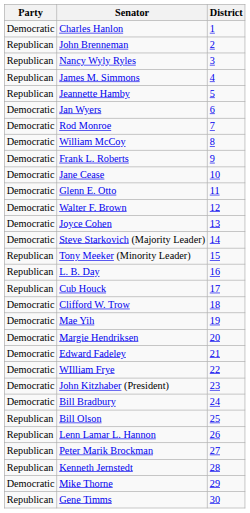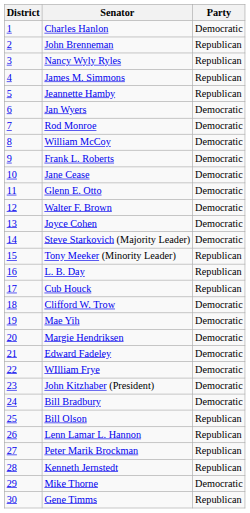 <table class="wikitable">
 <tr>
+<th>District</th>
+<th>Senator</th>
 <th>Party</th>
-<th>Senator</th>
-<th>District</th>
 </tr>
 <tr>
+<td><a href='#'>1</a></td>
+<td><a href='#'>Charles Hanlon</a></td>
 <td>Democratic</td>
-<td><a href='#'>Charles Hanlon</a></td>
-<td><a href='#'>1</a></td>
 </tr>
 <tr>
+<td><a href='#'>2</a></td>
+<td><a href='#'>John Brenneman</a></td>
 <td>Republican</td>
-<td><a href='#'>John Brenneman</a></td>
-<td><a href='#'>2</a></td>
 </tr>
 <tr>
+<td><a href='#'>3</a></td>
+<td><a href='#'>Nancy Wyly Ryles</a></td>
 <td>Republican</td>
-<td><a href='#'>Nancy Wyly Ryles</a></td>
-<td><a href='#'>3</a></td>
 </tr>
 <tr>
+<td><a href='#'>4</a></td>
+<td><a href='#'>James M. Simmons</a></td>
 <td>Republican</td>
-<td><a href='#'>James M. Simmons</a></td>
-<td><a href='#'>4</a></td>
 </tr>
 <tr>
+<td><a href='#'>5</a></td>
+<td><a href='#'>Jeannette Hamby</a></td>
 <td>Republican</td>
-<td><a href='#'>Jeannette Hamby</a></td>
-<td><a href='#'>5</a></td>
 </tr>
 <tr>
+<td><a href='#'>6</a></td>
+<td><a href='#'>Jan Wyers</a></td>
 <td>Democratic</td>
-<td><a href='#'>Jan Wyers</a></td>
-<td><a href='#'>6</a></td>
 </tr>
 <tr>
+<td><a href='#'>7</a></td>
+<td><a href='#'>Rod Monroe</a></td>
 <td>Democratic</td>
-<td><a href='#'>Rod Monroe</a></td>
-<td><a href='#'>7</a></td>
 </tr>
 <tr>
+<td><a href='#'>8</a></td>
+<td><a href='#'>William McCoy</a></td>
 <td>Democratic</td>
-<td><a href='#'>William McCoy</a></td>
-<td><a href='#'>8</a></td>
 </tr>
 <tr>
+<td><a href='#'>9</a></td>
+<td><a href='#'>Frank L. Roberts</a></td>
 <td>Democratic</td>
-<td><a href='#'>Frank L. Roberts</a></td>
-<td><a href='#'>9</a></td>
 </tr>
 <tr>
+<td><a href='#'>10</a></td>
+<td><a href='#'>Jane Cease</a></td>
 <td>Democratic</td>
-<td><a href='#'>Jane Cease</a></td>
-<td><a href='#'>10</a></td>
 </tr>
 <tr>
+<td><a href='#'>11</a></td>
+<td><a href='#'>Glenn E. Otto</a></td>
 <td>Democratic</td>
-<td><a href='#'>Glenn E. Otto</a></td>
-<td><a href='#'>11</a></td>
 </tr>
 <tr>
+<td><a href='#'>12</a></td>
+<td><a href='#'>Walter F. Brown</a></td>
 <td>Democratic</td>
-<td><a href='#'>Walter F. Brown</a></td>
-<td><a href='#'>12</a></td>
 </tr>
 <tr>
+<td><a href='#'>13</a></td>
+<td><a href='#'>Joyce Cohen</a></td>
 <td>Democratic</td>
-<td><a href='#'>Joyce Cohen</a></td>
-<td><a href='#'>13</a></td>
 </tr>
 <tr>
+<td><a href='#'>14</a></td>
+<td><a href='#'>Steve Starkovich</a> (Majority Leader)</td>
 <td>Democratic</td>
-<td><a href='#'>Steve Starkovich</a> (Majority Leader)</td>
-<td><a href='#'>14</a></td>
 </tr>
 <tr>
+<td><a href='#'>15</a></td>
+<td><a href='#'>Tony Meeker</a> (Minority Leader)</td>
 <td>Republican</td>
-<td><a href='#'>Tony Meeker</a> (Minority Leader)</td>
-<td><a href='#'>15</a></td>
 </tr>
 <tr>
+<td><a href='#'>16</a></td>
+<td><a href='#'>L. B. Day</a></td>
 <td>Republican</td>
-<td><a href='#'>L. B. Day</a></td>
-<td><a href='#'>16</a></td>
 </tr>
 <tr>
+<td><a href='#'>17</a></td>
+<td><a href='#'>Cub Houck</a></td>
 <td>Republican</td>
-<td><a href='#'>Cub Houck</a></td>
-<td><a href='#'>17</a></td>
 </tr>
 <tr>
+<td><a href='#'>18</a></td>
+<td><a href='#'>Clifford W. Trow</a></td>
 <td>Democratic</td>
-<td><a href='#'>Clifford W. Trow</a></td>
-<td><a href='#'>18</a></td>
 </tr>
 <tr>
+<td><a href='#'>19</a></td>
+<td><a href='#'>Mae Yih</a></td>
 <td>Democratic</td>
-<td><a href='#'>Mae Yih</a></td>
-<td><a href='#'>19</a></td>
 </tr>
 <tr>
+<td><a href='#'>20</a></td>
+<td><a href='#'>Margie Hendriksen</a></td>
 <td>Democratic</td>
-<td><a href='#'>Margie Hendriksen</a></td>
-<td><a href='#'>20</a></td>
 </tr>
 <tr>
+<td><a href='#'>21</a></td>
+<td><a href='#'>Edward Fadeley</a></td>
 <td>Democratic</td>
-<td><a href='#'>Edward Fadeley</a></td>
-<td><a href='#'>21</a></td>
 </tr>
 <tr>
+<td><a href='#'>22</a></td>
+<td><a href='#'>WIlliam Frye</a></td>
 <td>Democratic</td>
-<td><a href='#'>WIlliam Frye</a></td>
-<td><a href='#'>22</a></td>
 </tr>
 <tr>
+<td><a href='#'>23</a></td>
+<td><a href='#'>John Kitzhaber</a> (President)</td>
 <td>Democratic</td>
-<td><a href='#'>John Kitzhaber</a> (President)</td>
-<td><a href='#'>23</a></td>
 </tr>
 <tr>
+<td><a href='#'>24</a></td>
+<td><a href='#'>Bill Bradbury</a></td>
 <td>Democratic</td>
-<td><a href='#'>Bill Bradbury</a></td>
-<td><a href='#'>24</a></td>
 </tr>
 <tr>
+<td><a href='#'>25</a></td>
+<td><a href='#'>Bill Olson</a></td>
 <td>Republican</td>
-<td><a href='#'>Bill Olson</a></td>
-<td><a href='#'>25</a></td>
 </tr>
 <tr>
+<td><a href='#'>26</a></td>
+<td><a href='#'>Lenn Lamar L. Hannon</a></td>
 <td>Republican</td>
-<td><a href='#'>Lenn Lamar L. Hannon</a></td>
-<td><a href='#'>26</a></td>
 </tr>
 <tr>
+<td><a href='#'>27</a></td>
+<td><a href='#'>Peter Marik Brockman</a></td>
 <td>Republican</td>
-<td><a href='#'>Peter Marik Brockman</a></td>
-<td><a href='#'>27</a></td>
 </tr>
 <tr>
+<td><a href='#'>28</a></td>
+<td><a href='#'>Kenneth Jernstedt</a></td>
 <td>Republican</td>
-<td><a href='#'>Kenneth Jernstedt</a></td>
-<td><a href='#'>28</a></td>
 </tr>
 <tr>
+<td><a href='#'>29</a></td>
+<td><a href='#'>Mike Thorne</a></td>
 <td>Democratic</td>
-<td><a href='#'>Mike Thorne</a></td>
-<td><a href='#'>29</a></td>
 </tr>
 <tr>
+<td><a href='#'>30</a></td>
+<td><a href='#'>Gene Timms</a></td>
 <td>Republican</td>
-<td><a href='#'>Gene Timms</a></td>
-<td><a href='#'>30</a></td>
 </tr>
 </table>
